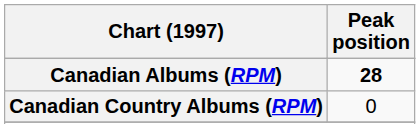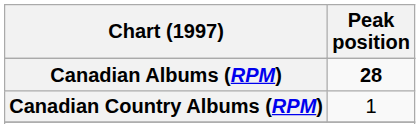 <table class="wikitable sortable plainrowheaders" style="text-align:center">
 <tr>
 <th scope="col">Chart (1997)</th>
 <th scope="col">Peak<br> position</th>
 </tr>
 <tr>
 </tr>
 <tr>
 <th scope="row">Canadian Albums (<em><a href='#'>RPM</a></em>)</th>
 <td><strong>28</strong></td>
 </tr>
 <tr>
 <th scope="row">Canadian Country Albums (<em><a href='#'>RPM</a></em>)</th>
-<td>0</td>
+<td>1</td>
 </tr>
 <tr>
 </tr>
 <tr>
 </tr>
 </table>
